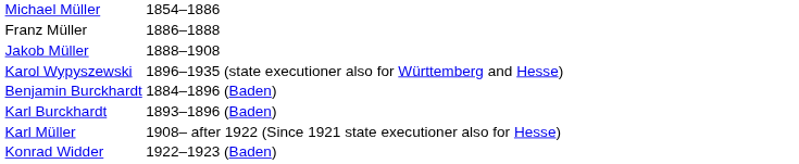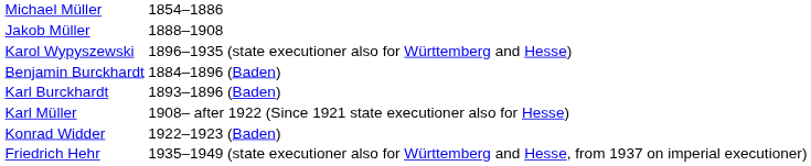 <table>
 <tr>
 <td><a href='#'>Michael Müller</a></td>
 <td>1854–1886</td>
-</tr>
-<tr>
-<td>Franz Müller</td>
-<td>1886–1888</td>
 </tr>
 <tr>
 <td><a href='#'>Jakob Müller</a></td>
 <td>1888–1908</td>
 </tr>
 <tr>
 <td><a href='#'>Karol Wypyszewski</a></td>
 <td>1896–1935 (state executioner also for <a href='#'>Württemberg</a> and <a href='#'>Hesse</a>)</td>
 </tr>
 <tr>
 <td><a href='#'>Benjamin Burckhardt</a></td>
 <td>1884–1896 (<a href='#'>Baden</a>)</td>
 </tr>
 <tr>
 <td><a href='#'>Karl Burckhardt</a></td>
 <td>1893–1896 (<a href='#'>Baden</a>)</td>
 </tr>
 <tr>
 <td><a href='#'>Karl Müller</a></td>
 <td>1908– after 1922 (Since 1921 state executioner also for <a href='#'>Hesse</a>)</td>
 </tr>
 <tr>
 <td><a href='#'>Konrad Widder</a></td>
 <td>1922–1923 (<a href='#'>Baden</a>)</td>
 </tr>
 <tr>
+<td><a href='#'>Friedrich Hehr</a></td>
+<td>1935–1949 (state executioner also for <a href='#'>Württemberg</a> and <a href='#'>Hesse</a>, from 1937 on imperial executioner)</td>
+</tr>
+<tr>
 </tr>
 </table>
